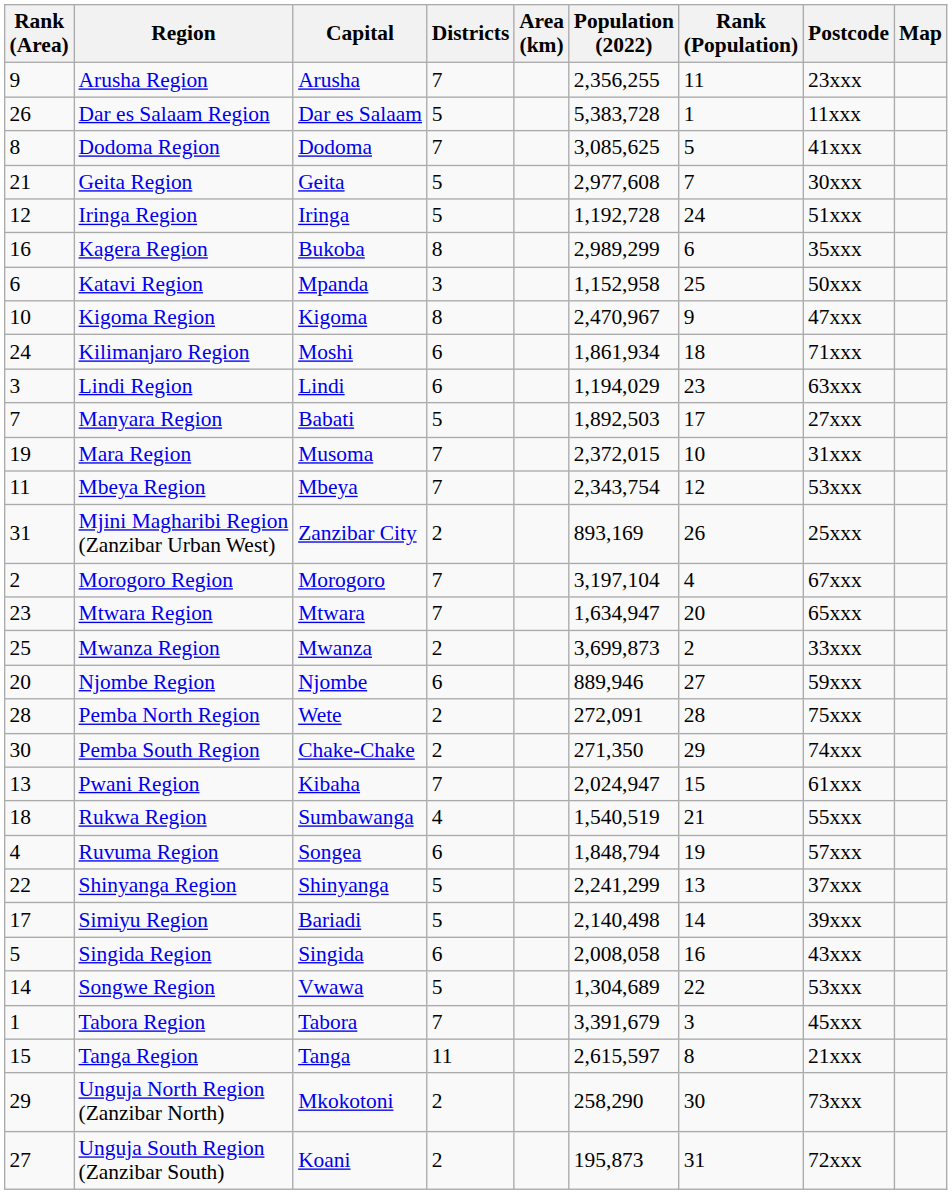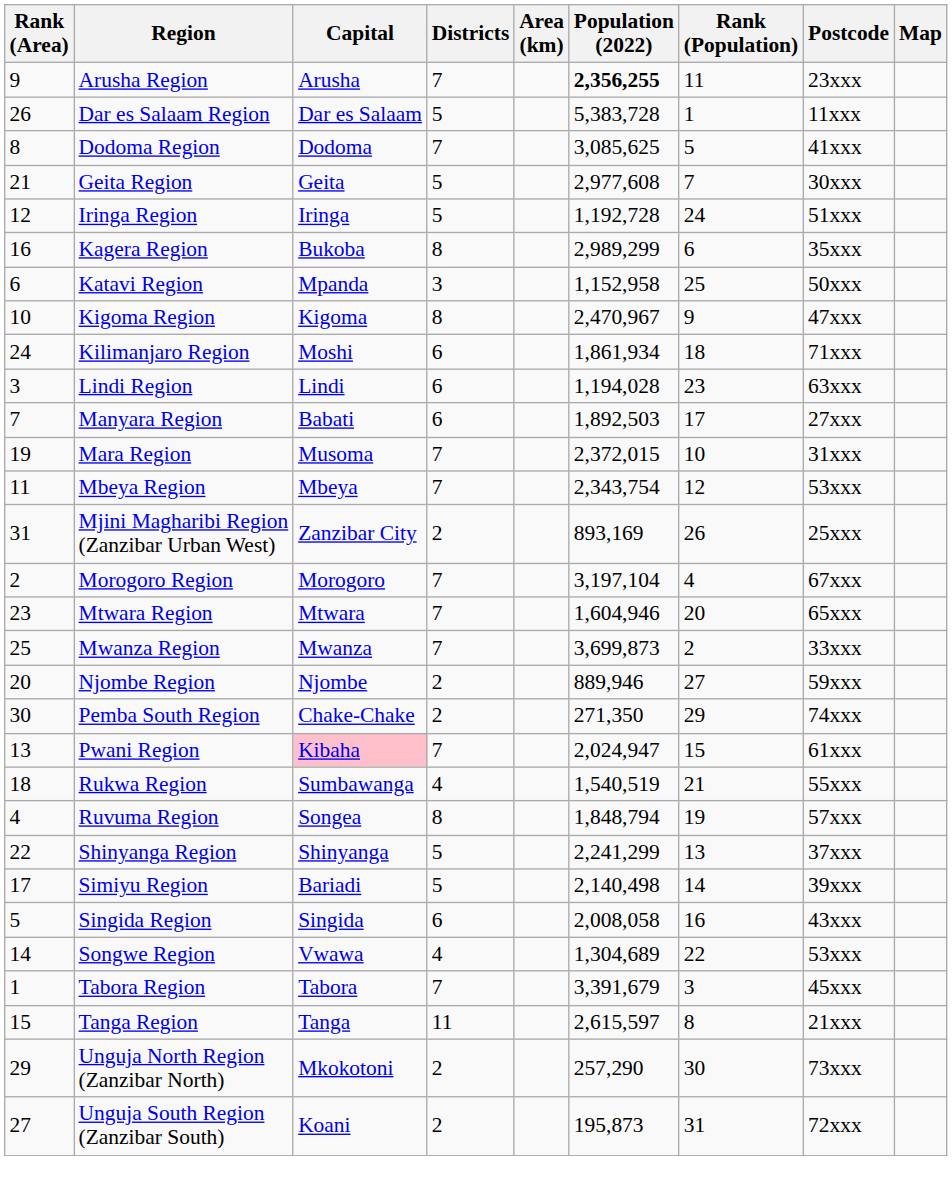 <table class="wikitable sortable">
 <tr>
 <th>Rank<br>(Area)</th>
 <th>Region</th>
 <th>Capital</th>
 <th>Districts</th>
 <th class=data-sort-type:number>Area<br>(km)</th>
 <th>Population<br>(2022)</th>
 <th>Rank<br>(Population)</th>
 <th>Postcode</th>
 <th class="unsortable">Map</th>
 </tr>
 <tr>
 <td>9</td>
 <td><a href='#'>Arusha Region</a></td>
 <td><a href='#'>Arusha</a></td>
 <td>7</td>
 <td></td>
-<td>2,356,255</td>
+<td><strong>2,356,255</strong></td>
 <td>11</td>
 <td>23xxx</td>
 <td></td>
 </tr>
 <tr>
 <td>26</td>
 <td><a href='#'>Dar es Salaam Region</a></td>
 <td><a href='#'>Dar es Salaam</a></td>
 <td>5</td>
 <td></td>
 <td>5,383,728</td>
 <td>1</td>
 <td>11xxx</td>
 <td></td>
 </tr>
 <tr>
 <td>8</td>
 <td><a href='#'>Dodoma Region</a></td>
 <td><a href='#'>Dodoma</a></td>
 <td>7</td>
 <td></td>
 <td>3,085,625</td>
 <td>5</td>
 <td>41xxx</td>
 <td></td>
 </tr>
 <tr>
 <td>21</td>
 <td><a href='#'>Geita Region</a></td>
 <td><a href='#'>Geita</a></td>
 <td>5</td>
 <td></td>
 <td>2,977,608</td>
 <td>7</td>
 <td>30xxx</td>
 <td></td>
 </tr>
 <tr>
 <td>12</td>
 <td><a href='#'>Iringa Region</a></td>
 <td><a href='#'>Iringa</a></td>
 <td>5</td>
 <td></td>
 <td>1,192,728</td>
 <td>24</td>
 <td>51xxx</td>
 <td></td>
 </tr>
 <tr>
 <td>16</td>
 <td><a href='#'>Kagera Region</a></td>
 <td><a href='#'>Bukoba</a></td>
 <td>8</td>
 <td></td>
 <td>2,989,299</td>
 <td>6</td>
 <td>35xxx</td>
 <td></td>
 </tr>
 <tr>
 <td>6</td>
 <td><a href='#'>Katavi Region</a></td>
 <td><a href='#'>Mpanda</a></td>
 <td>3</td>
 <td></td>
 <td>1,152,958</td>
 <td>25</td>
 <td>50xxx</td>
 <td></td>
 </tr>
 <tr>
 <td>10</td>
 <td><a href='#'>Kigoma Region</a></td>
 <td><a href='#'>Kigoma</a></td>
 <td>8</td>
 <td></td>
 <td>2,470,967</td>
 <td>9</td>
 <td>47xxx</td>
 <td></td>
 </tr>
 <tr>
 <td>24</td>
 <td><a href='#'>Kilimanjaro Region</a></td>
 <td><a href='#'>Moshi</a></td>
 <td>6</td>
 <td></td>
 <td>1,861,934</td>
 <td>18</td>
 <td>71xxx</td>
 <td></td>
 </tr>
 <tr>
 <td>3</td>
 <td><a href='#'>Lindi Region</a></td>
 <td><a href='#'>Lindi</a></td>
 <td>6</td>
 <td></td>
-<td>1,194,029</td>
+<td>1,194,028</td>
 <td>23</td>
 <td>63xxx</td>
 <td></td>
 </tr>
 <tr>
 <td>7</td>
 <td><a href='#'>Manyara Region</a></td>
 <td><a href='#'>Babati</a></td>
-<td>5</td>
+<td>6</td>
 <td></td>
 <td>1,892,503</td>
 <td>17</td>
 <td>27xxx</td>
 <td></td>
 </tr>
 <tr>
 <td>19</td>
 <td><a href='#'>Mara Region</a></td>
 <td><a href='#'>Musoma</a></td>
 <td>7</td>
 <td></td>
 <td>2,372,015</td>
 <td>10</td>
 <td>31xxx</td>
 <td></td>
 </tr>
 <tr>
 <td>11</td>
 <td><a href='#'>Mbeya Region</a></td>
 <td><a href='#'>Mbeya</a></td>
 <td>7</td>
 <td></td>
 <td>2,343,754</td>
 <td>12</td>
 <td>53xxx</td>
 <td></td>
 </tr>
 <tr>
 <td>31</td>
 <td><a href='#'>Mjini Magharibi Region</a><br>(Zanzibar Urban West)</td>
 <td><a href='#'>Zanzibar City</a></td>
 <td>2</td>
 <td></td>
 <td>893,169</td>
 <td>26</td>
 <td>25xxx</td>
 <td></td>
 </tr>
 <tr>
 <td>2</td>
 <td><a href='#'>Morogoro Region</a></td>
 <td><a href='#'>Morogoro</a></td>
 <td>7</td>
 <td></td>
 <td>3,197,104</td>
 <td>4</td>
 <td>67xxx</td>
 <td></td>
 </tr>
 <tr>
 <td>23</td>
 <td><a href='#'>Mtwara Region</a></td>
 <td><a href='#'>Mtwara</a></td>
 <td>7</td>
 <td></td>
-<td>1,634,947</td>
+<td>1,604,946</td>
 <td>20</td>
 <td>65xxx</td>
 <td></td>
 </tr>
 <tr>
 <td>25</td>
 <td><a href='#'>Mwanza Region</a></td>
 <td><a href='#'>Mwanza</a></td>
-<td>2</td>
+<td>7</td>
 <td></td>
 <td>3,699,873</td>
 <td>2</td>
 <td>33xxx</td>
 <td></td>
 </tr>
 <tr>
 <td>20</td>
 <td><a href='#'>Njombe Region</a></td>
 <td><a href='#'>Njombe</a></td>
-<td>6</td>
+<td>2</td>
 <td></td>
 <td>889,946</td>
 <td>27</td>
 <td>59xxx</td>
-<td></td>
-</tr>
-<tr>
-<td>28</td>
-<td><a href='#'>Pemba North Region</a></td>
-<td><a href='#'>Wete</a></td>
-<td>2</td>
-<td></td>
-<td>272,091</td>
-<td>28</td>
-<td>75xxx</td>
 <td></td>
 </tr>
 <tr>
 <td>30</td>
 <td><a href='#'>Pemba South Region</a></td>
 <td><a href='#'>Chake-Chake</a></td>
 <td>2</td>
 <td></td>
 <td>271,350</td>
 <td>29</td>
 <td>74xxx</td>
 <td></td>
 </tr>
 <tr>
 <td>13</td>
 <td><a href='#'>Pwani Region</a></td>
-<td><a href='#'>Kibaha</a></td>
+<td style="background: pink;"><a href='#'>Kibaha</a></td>
 <td>7</td>
 <td></td>
 <td>2,024,947</td>
 <td>15</td>
 <td>61xxx</td>
 <td></td>
 </tr>
 <tr>
 <td>18</td>
 <td><a href='#'>Rukwa Region</a></td>
 <td><a href='#'>Sumbawanga</a></td>
 <td>4</td>
 <td></td>
 <td>1,540,519</td>
 <td>21</td>
 <td>55xxx</td>
 <td></td>
 </tr>
 <tr>
 <td>4</td>
 <td><a href='#'>Ruvuma Region</a></td>
 <td><a href='#'>Songea</a></td>
-<td>6</td>
+<td>8</td>
 <td></td>
 <td>1,848,794</td>
 <td>19</td>
 <td>57xxx</td>
 <td></td>
 </tr>
 <tr>
 <td>22</td>
 <td><a href='#'>Shinyanga Region</a></td>
 <td><a href='#'>Shinyanga</a></td>
 <td>5</td>
 <td></td>
 <td>2,241,299</td>
 <td>13</td>
 <td>37xxx</td>
 <td></td>
 </tr>
 <tr>
 <td>17</td>
 <td><a href='#'>Simiyu Region</a></td>
 <td><a href='#'>Bariadi</a></td>
 <td>5</td>
 <td></td>
 <td>2,140,498</td>
 <td>14</td>
 <td>39xxx</td>
 <td></td>
 </tr>
 <tr>
 <td>5</td>
 <td><a href='#'>Singida Region</a></td>
 <td><a href='#'>Singida</a></td>
 <td>6</td>
 <td></td>
 <td>2,008,058</td>
 <td>16</td>
 <td>43xxx</td>
 <td></td>
 </tr>
 <tr>
 <td>14</td>
 <td><a href='#'>Songwe Region</a></td>
 <td><a href='#'>Vwawa</a></td>
-<td>5</td>
+<td>4</td>
 <td></td>
 <td>1,304,689</td>
 <td>22</td>
 <td>53xxx</td>
 <td></td>
 </tr>
 <tr>
 <td>1</td>
 <td><a href='#'>Tabora Region</a></td>
 <td><a href='#'>Tabora</a></td>
 <td>7</td>
 <td></td>
 <td>3,391,679</td>
 <td>3</td>
 <td>45xxx</td>
 <td></td>
 </tr>
 <tr>
 <td>15</td>
 <td><a href='#'>Tanga Region</a></td>
 <td><a href='#'>Tanga</a></td>
 <td>11</td>
 <td></td>
 <td>2,615,597</td>
 <td>8</td>
 <td>21xxx</td>
 <td></td>
 </tr>
 <tr>
 <td>29</td>
 <td><a href='#'>Unguja North Region</a><br>(Zanzibar North)</td>
 <td><a href='#'>Mkokotoni</a></td>
 <td>2</td>
 <td></td>
-<td>258,290</td>
+<td>257,290</td>
 <td>30</td>
 <td>73xxx</td>
 <td></td>
 </tr>
 <tr>
 <td>27</td>
 <td><a href='#'>Unguja South Region</a><br>(Zanzibar South)</td>
 <td><a href='#'>Koani</a></td>
 <td>2</td>
 <td></td>
 <td>195,873</td>
 <td>31</td>
 <td>72xxx</td>
 <td></td>
 </tr>
 </table>
